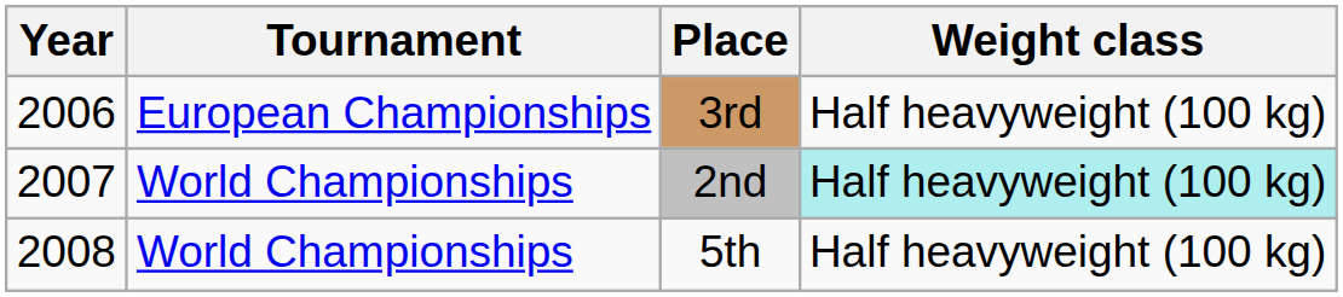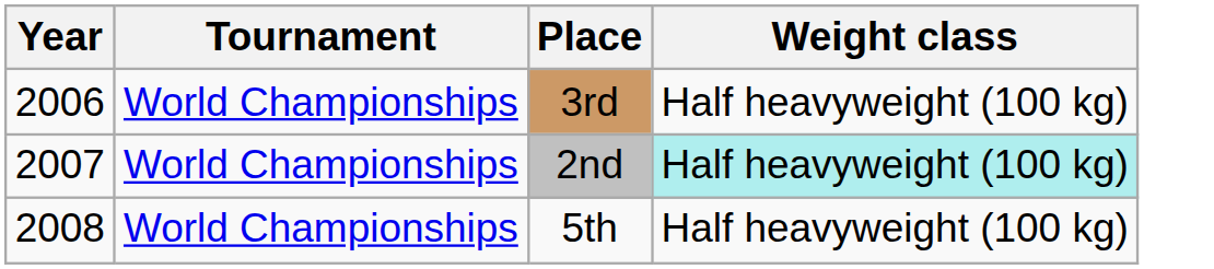 <table class=wikitable>
 <tr>
 <th>Year</th>
 <th>Tournament</th>
 <th>Place</th>
 <th>Weight class</th>
 </tr>
 <tr>
 <td>2006</td>
-<td><a href='#'>European Championships</a></td>
+<td><a href='#'>World Championships</a></td>
 <td bgcolor="cc9966" align="center">3rd</td>
 <td>Half heavyweight (100 kg)</td>
 </tr>
 <tr>
 <td>2007</td>
 <td><a href='#'>World Championships</a></td>
 <td bgcolor="silver" align="center">2nd</td>
 <td style="background: paleturquoise;">Half heavyweight (100 kg)</td>
 </tr>
 <tr>
 <td>2008</td>
 <td><a href='#'>World Championships</a></td>
 <td align="center">5th</td>
 <td>Half heavyweight (100 kg)</td>
 </tr>
 </table>
